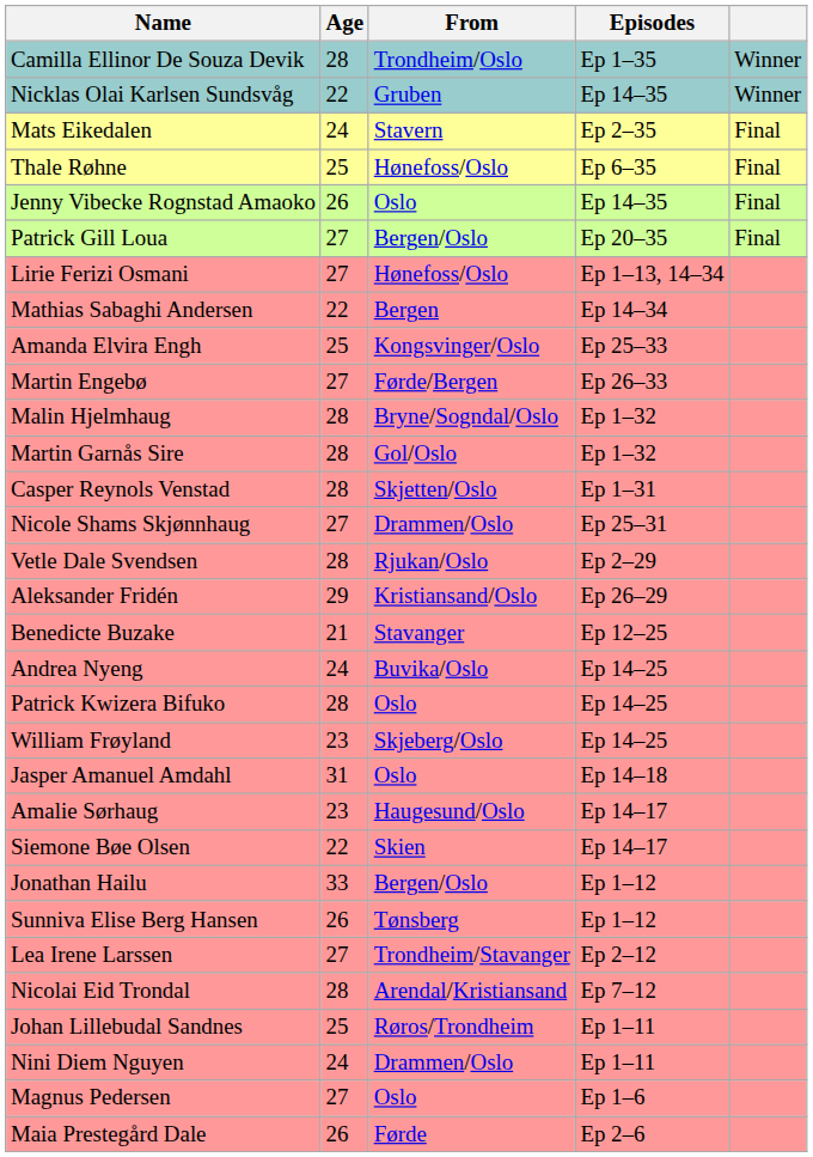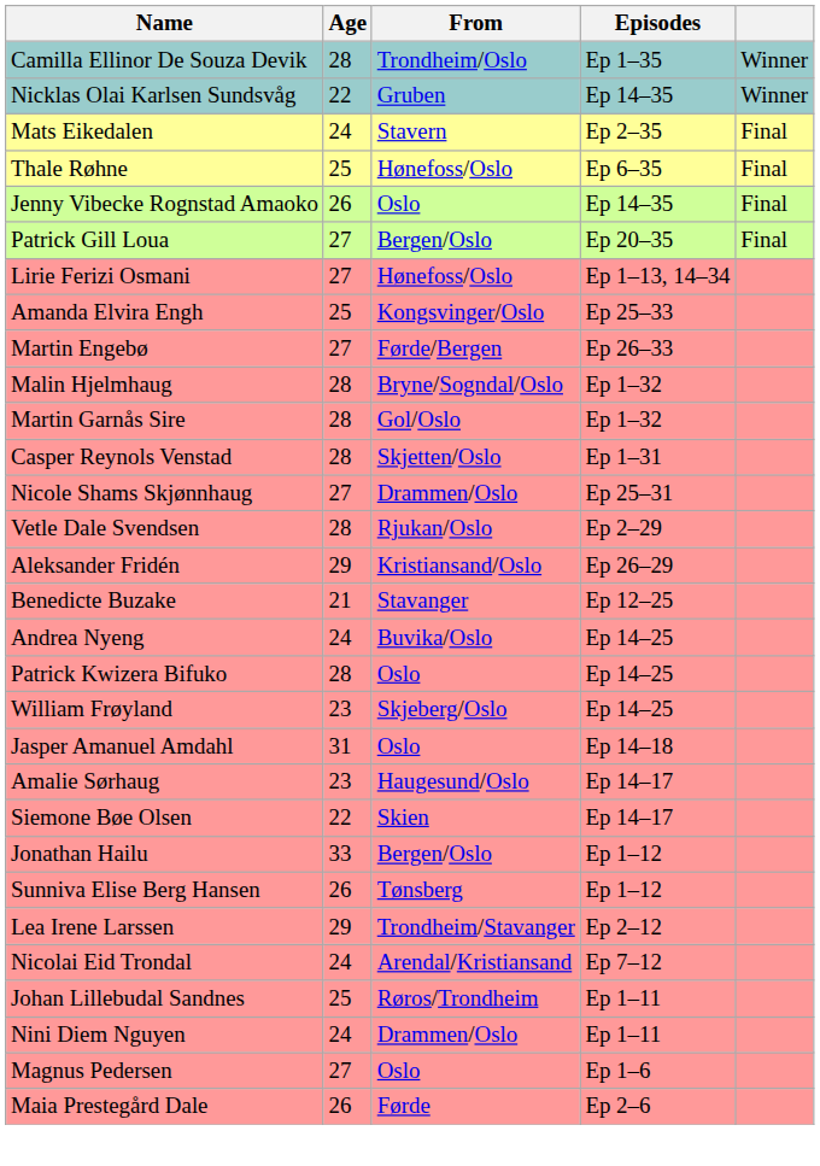 <table class="wikitable">
 <tr>
 <th>Name</th>
 <th>Age</th>
 <th>From</th>
 <th>Episodes</th>
 <th></th>
 </tr>
 <tr>
 <td style="background:#99CCCC;">Camilla Ellinor De Souza Devik</td>
 <td style="background:#99CCCC;">28</td>
 <td style="background:#99CCCC;"><a href='#'>Trondheim</a>/<a href='#'>Oslo</a></td>
 <td style="background:#99CCCC;">Ep 1–35</td>
 <td style="background:#99CCCC;">Winner</td>
 </tr>
 <tr>
 <td style="background:#99CCCC;">Nicklas Olai Karlsen Sundsvåg</td>
 <td style="background:#99CCCC;">22</td>
 <td style="background:#99CCCC;"><a href='#'>Gruben</a></td>
 <td style="background:#99CCCC;">Ep 14–35</td>
 <td style="background:#99CCCC;">Winner</td>
 </tr>
 <tr>
 <td style="background:#FFFF99;">Mats Eikedalen</td>
 <td style="background:#FFFF99;">24</td>
 <td style="background:#FFFF99;"><a href='#'>Stavern</a></td>
 <td style="background:#FFFF99;">Ep 2–35</td>
 <td style="background:#FFFF99;">Final</td>
 </tr>
 <tr>
 <td style="background:#FFFF99;">Thale Røhne</td>
 <td style="background:#FFFF99;">25</td>
 <td style="background:#FFFF99;"><a href='#'>Hønefoss</a>/<a href='#'>Oslo</a></td>
 <td style="background:#FFFF99;">Ep 6–35</td>
 <td style="background:#FFFF99;">Final</td>
 </tr>
 <tr>
 <td style="background:#CFFF99;">Jenny Vibecke Rognstad Amaoko</td>
 <td style="background:#CFFF99;">26</td>
 <td style="background:#CFFF99;"><a href='#'>Oslo</a></td>
 <td style="background:#CFFF99;">Ep 14–35</td>
 <td style="background:#CFFF99;">Final</td>
 </tr>
 <tr>
 <td style="background:#CFFF99;">Patrick Gill Loua</td>
 <td style="background:#CFFF99;">27</td>
 <td style="background:#CFFF99;"><a href='#'>Bergen</a>/<a href='#'>Oslo</a></td>
 <td style="background:#CFFF99;">Ep 20–35</td>
 <td style="background:#CFFF99;">Final</td>
 </tr>
 <tr>
 <td style="background:#FF9999;">Lirie Ferizi Osmani</td>
 <td style="background:#FF9999;">27</td>
 <td style="background:#FF9999;"><a href='#'>Hønefoss</a>/<a href='#'>Oslo</a></td>
 <td style="background:#FF9999;">Ep 1–13, 14–34</td>
-<td style="background:#FF9999;"></td>
-</tr>
-<tr>
-<td style="background:#FF9999;">Mathias Sabaghi Andersen</td>
-<td style="background:#FF9999;">22</td>
-<td style="background:#FF9999;"><a href='#'>Bergen</a></td>
-<td style="background:#FF9999;">Ep 14–34</td>
 <td style="background:#FF9999;"></td>
 </tr>
 <tr>
 <td style="background:#FF9999;">Amanda Elvira Engh</td>
 <td style="background:#FF9999;">25</td>
 <td style="background:#FF9999;"><a href='#'>Kongsvinger</a>/<a href='#'>Oslo</a></td>
 <td style="background:#FF9999;">Ep 25–33</td>
 <td style="background:#FF9999;"></td>
 </tr>
 <tr>
 <td style="background:#FF9999;">Martin Engebø</td>
 <td style="background:#FF9999;">27</td>
 <td style="background:#FF9999;"><a href='#'>Førde</a>/<a href='#'>Bergen</a></td>
 <td style="background:#FF9999;">Ep 26–33</td>
 <td style="background:#FF9999;"></td>
 </tr>
 <tr>
 <td style="background:#FF9999;">Malin Hjelmhaug</td>
 <td style="background:#FF9999;">28</td>
 <td style="background:#FF9999;"><a href='#'>Bryne</a>/<a href='#'>Sogndal</a>/<a href='#'>Oslo</a></td>
 <td style="background:#FF9999;">Ep 1–32</td>
 <td style="background:#FF9999;"></td>
 </tr>
 <tr>
 <td style="background:#FF9999;">Martin Garnås Sire</td>
 <td style="background:#FF9999;">28</td>
 <td style="background:#FF9999;"><a href='#'>Gol</a>/<a href='#'>Oslo</a></td>
 <td style="background:#FF9999;">Ep 1–32</td>
 <td style="background:#FF9999;"></td>
 </tr>
 <tr>
 <td style="background:#FF9999;">Casper Reynols Venstad</td>
 <td style="background:#FF9999;">28</td>
 <td style="background:#FF9999;"><a href='#'>Skjetten</a>/<a href='#'>Oslo</a></td>
 <td style="background:#FF9999;">Ep 1–31</td>
 <td style="background:#FF9999;"></td>
 </tr>
 <tr>
 <td style="background:#FF9999;">Nicole Shams Skjønnhaug</td>
 <td style="background:#FF9999;">27</td>
 <td style="background:#FF9999;"><a href='#'>Drammen</a>/<a href='#'>Oslo</a></td>
 <td style="background:#FF9999;">Ep 25–31</td>
 <td style="background:#FF9999;"></td>
 </tr>
 <tr>
 <td style="background:#FF9999;">Vetle Dale Svendsen</td>
 <td style="background:#FF9999;">28</td>
 <td style="background:#FF9999;"><a href='#'>Rjukan</a>/<a href='#'>Oslo</a></td>
 <td style="background:#FF9999;">Ep 2–29</td>
 <td style="background:#FF9999;"></td>
 </tr>
 <tr>
 <td style="background:#FF9999;">Aleksander Fridén</td>
 <td style="background:#FF9999;">29</td>
 <td style="background:#FF9999;"><a href='#'>Kristiansand</a>/<a href='#'>Oslo</a></td>
 <td style="background:#FF9999;">Ep 26–29</td>
 <td style="background:#FF9999;"></td>
 </tr>
 <tr>
 <td style="background:#FF9999;">Benedicte Buzake</td>
 <td style="background:#FF9999;">21</td>
 <td style="background:#FF9999;"><a href='#'>Stavanger</a></td>
 <td style="background:#FF9999;">Ep 12–25</td>
 <td style="background:#FF9999;"></td>
 </tr>
 <tr>
 <td style="background:#FF9999;">Andrea Nyeng</td>
 <td style="background:#FF9999;">24</td>
 <td style="background:#FF9999;"><a href='#'>Buvika</a>/<a href='#'>Oslo</a></td>
 <td style="background:#FF9999;">Ep 14–25</td>
 <td style="background:#FF9999;"></td>
 </tr>
 <tr>
 <td style="background:#FF9999;">Patrick Kwizera Bifuko</td>
 <td style="background:#FF9999;">28</td>
 <td style="background:#FF9999;"><a href='#'>Oslo</a></td>
 <td style="background:#FF9999;">Ep 14–25</td>
 <td style="background:#FF9999;"></td>
 </tr>
 <tr>
 <td style="background:#FF9999;">William Frøyland</td>
 <td style="background:#FF9999;">23</td>
 <td style="background:#FF9999;"><a href='#'>Skjeberg</a>/<a href='#'>Oslo</a></td>
 <td style="background:#FF9999;">Ep 14–25</td>
 <td style="background:#FF9999;"></td>
 </tr>
 <tr>
 <td style="background:#FF9999;">Jasper Amanuel Amdahl</td>
 <td style="background:#FF9999;">31</td>
 <td style="background:#FF9999;"><a href='#'>Oslo</a></td>
 <td style="background:#FF9999;">Ep 14–18</td>
 <td style="background:#FF9999;"></td>
 </tr>
 <tr>
 <td style="background:#FF9999;">Amalie Sørhaug</td>
 <td style="background:#FF9999;">23</td>
 <td style="background:#FF9999;"><a href='#'>Haugesund</a>/<a href='#'>Oslo</a></td>
 <td style="background:#FF9999;">Ep 14–17</td>
 <td style="background:#FF9999;"></td>
 </tr>
 <tr>
 <td style="background:#FF9999;">Siemone Bøe Olsen</td>
 <td style="background:#FF9999;">22</td>
 <td style="background:#FF9999;"><a href='#'>Skien</a></td>
 <td style="background:#FF9999;">Ep 14–17</td>
 <td style="background:#FF9999;"></td>
 </tr>
 <tr>
 <td style="background:#FF9999;">Jonathan Hailu</td>
 <td style="background:#FF9999;">33</td>
 <td style="background:#FF9999;"><a href='#'>Bergen</a>/<a href='#'>Oslo</a></td>
 <td style="background:#FF9999;">Ep 1–12</td>
 <td style="background:#FF9999;"></td>
 </tr>
 <tr>
 <td style="background:#FF9999;">Sunniva Elise Berg Hansen</td>
 <td style="background:#FF9999;">26</td>
 <td style="background:#FF9999;"><a href='#'>Tønsberg</a></td>
 <td style="background:#FF9999;">Ep 1–12</td>
 <td style="background:#FF9999;"></td>
 </tr>
 <tr>
 <td style="background:#FF9999;">Lea Irene Larssen</td>
-<td style="background:#FF9999;">27</td>
+<td style="background:#FF9999;">29</td>
 <td style="background:#FF9999;"><a href='#'>Trondheim</a>/<a href='#'>Stavanger</a></td>
 <td style="background:#FF9999;">Ep 2–12</td>
 <td style="background:#FF9999;"></td>
 </tr>
 <tr>
 <td style="background:#FF9999;">Nicolai Eid Trondal</td>
-<td style="background:#FF9999;">28</td>
+<td style="background:#FF9999;">24</td>
 <td style="background:#FF9999;"><a href='#'>Arendal</a>/<a href='#'>Kristiansand</a></td>
 <td style="background:#FF9999;">Ep 7–12</td>
 <td style="background:#FF9999;"></td>
 </tr>
 <tr>
 <td style="background:#FF9999;">Johan Lillebudal Sandnes</td>
 <td style="background:#FF9999;">25</td>
 <td style="background:#FF9999;"><a href='#'>Røros</a>/<a href='#'>Trondheim</a></td>
 <td style="background:#FF9999;">Ep 1–11</td>
 <td style="background:#FF9999;"></td>
 </tr>
 <tr>
 <td style="background:#FF9999;">Nini Diem Nguyen</td>
 <td style="background:#FF9999;">24</td>
 <td style="background:#FF9999;"><a href='#'>Drammen</a>/<a href='#'>Oslo</a></td>
 <td style="background:#FF9999;">Ep 1–11</td>
 <td style="background:#FF9999;"></td>
 </tr>
 <tr>
 <td style="background:#FF9999;">Magnus Pedersen</td>
 <td style="background:#FF9999;">27</td>
 <td style="background:#FF9999;"><a href='#'>Oslo</a></td>
 <td style="background:#FF9999;">Ep 1–6</td>
 <td style="background:#FF9999;"></td>
 </tr>
 <tr>
 <td style="background:#FF9999;">Maia Prestegård Dale</td>
 <td style="background:#FF9999;">26</td>
 <td style="background:#FF9999;"><a href='#'>Førde</a></td>
 <td style="background:#FF9999;">Ep 2–6</td>
 <td style="background:#FF9999;"></td>
 </tr>
 <tr>
 </tr>
 </table>
